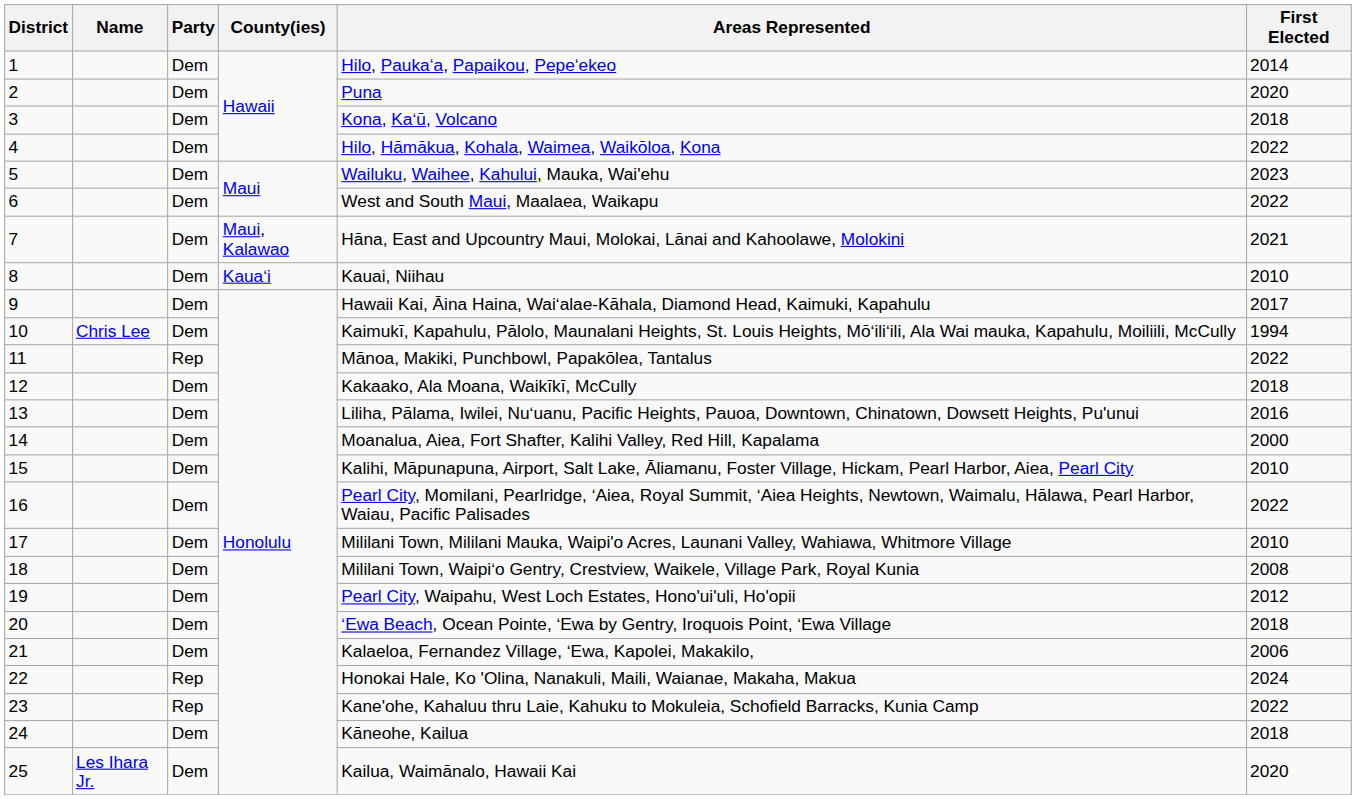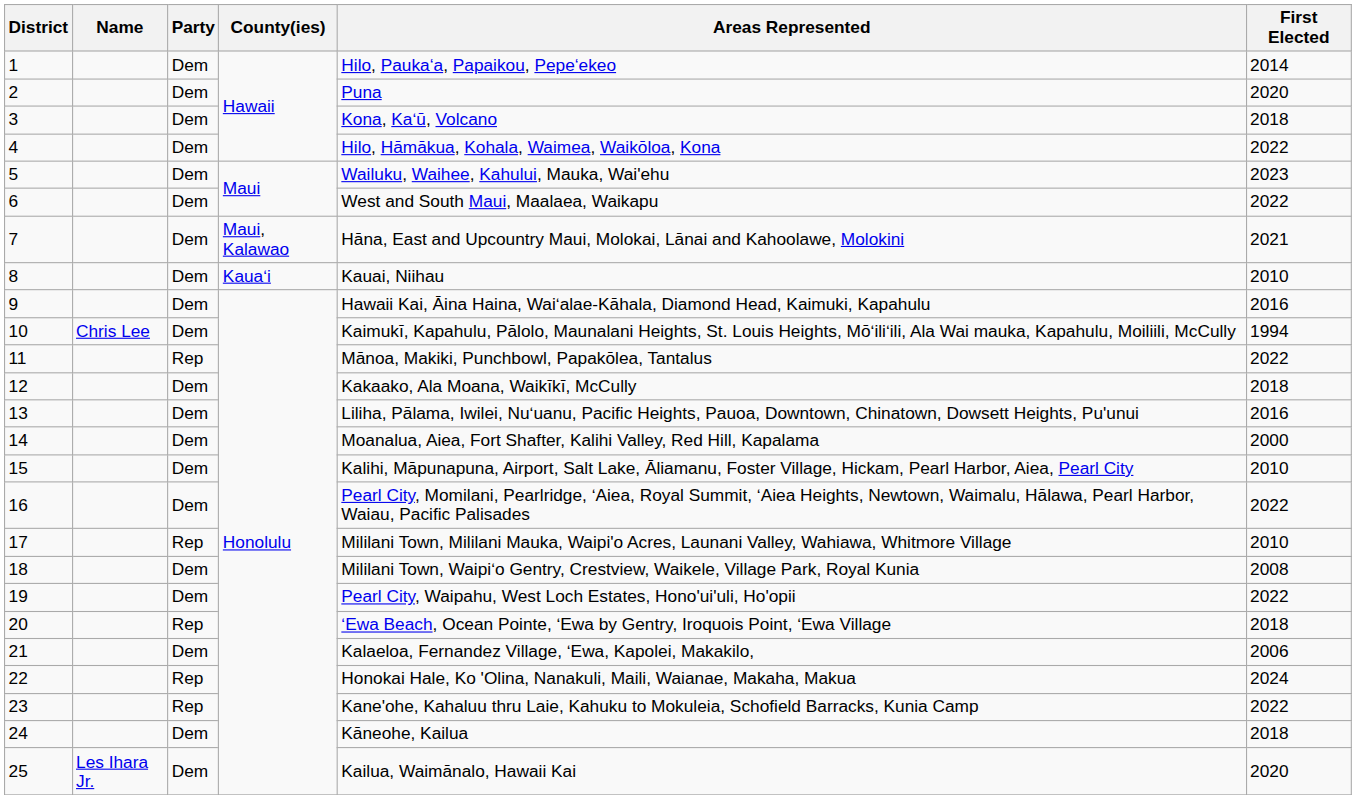 <table class="wikitable sortable">
 <tr>
 <th>District</th>
 <th>Name</th>
 <th>Party</th>
 <th>County(ies)</th>
 <th>Areas Represented</th>
 <th>First Elected</th>
 </tr>
 <tr>
 <td>1</td>
 <td></td>
 <td>Dem</td>
 <td rowspan="4"><a href='#'>Hawaii</a></td>
 <td><a href='#'>Hilo</a>, <a href='#'>Pauka‘a</a>, <a href='#'>Papaikou</a>, <a href='#'>Pepe‘ekeo</a></td>
 <td>2014</td>
 </tr>
 <tr>
 <td>2</td>
 <td></td>
 <td>Dem</td>
 <td><a href='#'>Puna</a></td>
 <td>2020</td>
 </tr>
 <tr>
 <td>3</td>
 <td></td>
 <td>Dem</td>
 <td><a href='#'>Kona</a>, <a href='#'>Kaʻū</a>, <a href='#'>Volcano</a></td>
 <td>2018</td>
 </tr>
 <tr>
 <td>4</td>
 <td></td>
 <td>Dem</td>
 <td><a href='#'>Hilo</a>, <a href='#'>Hāmākua</a>, <a href='#'>Kohala</a>, <a href='#'>Waimea</a>, <a href='#'>Waikōloa</a>, <a href='#'>Kona</a></td>
 <td>2022</td>
 </tr>
 <tr>
 <td>5</td>
 <td></td>
 <td>Dem</td>
 <td rowspan="2"><a href='#'>Maui</a></td>
 <td><a href='#'>Wailuku</a>, <a href='#'>Waihee</a>, <a href='#'> Kahului</a>, Mauka, Wai'ehu</td>
 <td>2023</td>
 </tr>
 <tr>
 <td>6</td>
 <td></td>
 <td>Dem</td>
 <td>West and South <a href='#'>Maui</a>, Maalaea, Waikapu</td>
 <td>2022</td>
 </tr>
 <tr>
 <td>7</td>
 <td></td>
 <td>Dem</td>
 <td><a href='#'>Maui</a>, <a href='#'>Kalawao</a></td>
 <td>Hāna, East and Upcountry Maui, Molokai, Lānai and Kahoolawe, <a href='#'>Molokini</a></td>
 <td>2021</td>
 </tr>
 <tr>
 <td>8</td>
 <td></td>
 <td>Dem</td>
 <td><a href='#'>Kauaʻi</a></td>
 <td>Kauai, Niihau</td>
 <td>2010</td>
 </tr>
 <tr>
 <td>9</td>
 <td></td>
 <td>Dem</td>
 <td rowspan="17"><a href='#'>Honolulu</a></td>
 <td>Hawaii Kai, Āina Haina, Waiʻalae-Kāhala, Diamond Head, Kaimuki, Kapahulu</td>
-<td>2017</td>
+<td>2016</td>
 </tr>
 <tr>
 <td>10</td>
 <td><a href='#'>Chris Lee</a></td>
 <td>Dem</td>
 <td>Kaimukī, Kapahulu, Pālolo, Maunalani Heights, St. Louis Heights, Mōʻiliʻili, Ala Wai mauka, Kapahulu, Moiliili, McCully</td>
 <td>1994</td>
 </tr>
 <tr>
 <td>11</td>
 <td></td>
 <td>Rep</td>
 <td>Mānoa, Makiki, Punchbowl, Papakōlea, Tantalus</td>
 <td>2022</td>
 </tr>
 <tr>
 <td>12</td>
 <td></td>
 <td>Dem</td>
 <td>Kakaako, Ala Moana, Waikīkī, McCully</td>
 <td>2018</td>
 </tr>
 <tr>
 <td>13</td>
 <td></td>
 <td>Dem</td>
 <td>Liliha, Pālama, Iwilei, Nuʻuanu, Pacific Heights, Pauoa, Downtown, Chinatown, Dowsett Heights, Pu'unui</td>
 <td>2016</td>
 </tr>
 <tr>
 <td>14</td>
 <td></td>
 <td>Dem</td>
 <td>Moanalua, Aiea, Fort Shafter, Kalihi Valley, Red Hill, Kapalama</td>
 <td>2000</td>
 </tr>
 <tr>
 <td>15</td>
 <td></td>
 <td>Dem</td>
 <td>Kalihi, Māpunapuna, Airport, Salt Lake, Āliamanu, Foster Village, Hickam, Pearl Harbor, Aiea, <a href='#'>Pearl City</a></td>
 <td>2010</td>
 </tr>
 <tr>
 <td>16</td>
 <td></td>
 <td>Dem</td>
 <td><a href='#'>Pearl City</a>, Momilani, Pearlridge, ʻAiea, Royal Summit, ʻAiea Heights, Newtown, Waimalu, Hālawa, Pearl Harbor, Waiau, Pacific Palisades</td>
 <td>2022</td>
 </tr>
 <tr>
 <td>17</td>
 <td></td>
-<td>Dem</td>
+<td>Rep</td>
 <td>Mililani Town, Mililani Mauka, Waipi'o Acres, Launani Valley, Wahiawa, Whitmore Village</td>
 <td>2010</td>
 </tr>
 <tr>
 <td>18</td>
 <td></td>
 <td>Dem</td>
 <td>Mililani Town, Waipiʻo Gentry, Crestview, Waikele, Village Park, Royal Kunia</td>
 <td>2008</td>
 </tr>
 <tr>
 <td>19</td>
 <td></td>
 <td>Dem</td>
 <td><a href='#'>Pearl City</a>, Waipahu, West Loch Estates, Hono'ui'uli, Ho'opii</td>
-<td>2012</td>
+<td>2022</td>
 </tr>
 <tr>
 <td>20</td>
 <td></td>
-<td>Dem</td>
+<td>Rep</td>
 <td><a href='#'>ʻEwa Beach</a>, Ocean Pointe, ʻEwa by Gentry, Iroquois Point, ʻEwa Village</td>
 <td>2018</td>
 </tr>
 <tr>
 <td>21</td>
 <td></td>
 <td>Dem</td>
 <td>Kalaeloa, Fernandez Village, ʻEwa, Kapolei, Makakilo,</td>
 <td>2006</td>
 </tr>
 <tr>
 <td>22</td>
 <td></td>
 <td>Rep</td>
 <td>Honokai Hale, Ko 'Olina, Nanakuli, Maili, Waianae, Makaha, Makua</td>
 <td>2024</td>
 </tr>
 <tr>
 <td>23</td>
 <td></td>
 <td>Rep</td>
 <td>Kane'ohe, Kahaluu thru Laie, Kahuku to Mokuleia, Schofield Barracks, Kunia Camp</td>
 <td>2022</td>
 </tr>
 <tr>
 <td>24</td>
 <td></td>
 <td>Dem</td>
 <td>Kāneohe, Kailua</td>
 <td>2018</td>
 </tr>
 <tr>
 <td>25</td>
 <td><a href='#'>Les Ihara Jr.</a></td>
 <td>Dem</td>
 <td>Kailua, Waimānalo, Hawaii Kai</td>
 <td>2020</td>
 </tr>
 <tr>
 </tr>
 </table>
